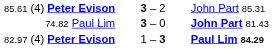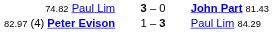 <table style="text-align:center">
 <tr>
 <th width=223></th>
 <th width=100></th>
 <th width=223></th>
-</tr>
-<tr>
-<td align=right><small>85.61</small> (4) <strong><a href='#'>Peter Evison</a></strong> </td>
-<td><strong>3</strong> – 2</td>
-<td align=left> <a href='#'>John Part</a> <small>85.31</small></td>
 </tr>
 <tr>
 <td align=right><small>74.82</small> <a href='#'>Paul Lim</a> </td>
 <td><strong>3</strong> – 0</td>
 <td align=left> <strong><a href='#'>John Part</a></strong> <small>81.43</small></td>
 </tr>
 <tr>
 <td align=right><small>82.97</small> (4) <strong><a href='#'>Peter Evison</a></strong> </td>
 <td>1 – <strong>3</strong></td>
-<td align=left><strong> <a href='#'>Paul Lim</a> <small>84.29</small></strong></td>
+<td align=left> <a href='#'>Paul Lim</a> <small>84.29</small></td>
 </tr>
 </table>
